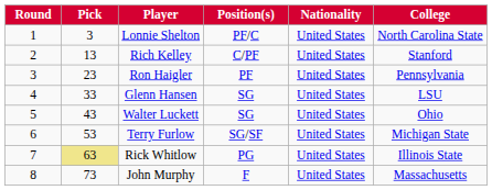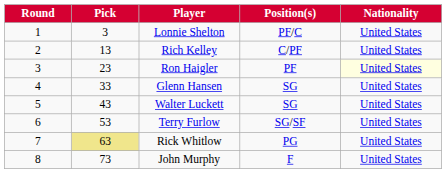 <table class="wikitable sortable sortable">
 <tr>
 <th style="background:#D50032; color:#FFFFFF" width="10%">Round</th>
 <th style="background:#D50032; color:#FFFFFF" width="10%">Pick</th>
 <th style="background:#D50032; color:#FFFFFF" width="15%">Player</th>
 <th style="background:#D50032; color:#FFFFFF" width="15%">Position(s)</th>
 <th style="background:#D50032; color:#FFFFFF" width="15%">Nationality</th>
-<th style="background:#D50032; color:#FFFFFF" width="20%">College</th>
 </tr>
 <tr style="text-align: center">
 <td>1</td>
 <td>3</td>
 <td><a href='#'>Lonnie Shelton</a></td>
 <td><a href='#'>PF</a>/<a href='#'>C</a></td>
 <td> <a href='#'>United States</a></td>
-<td><a href='#'>North Carolina State</a></td>
 </tr>
 <tr style="text-align: center">
 <td>2</td>
 <td>13</td>
 <td><a href='#'>Rich Kelley</a></td>
 <td><a href='#'>C</a>/<a href='#'>PF</a></td>
 <td> <a href='#'>United States</a></td>
-<td><a href='#'>Stanford</a></td>
 </tr>
 <tr style="text-align: center">
 <td>3</td>
 <td>23</td>
 <td><a href='#'>Ron Haigler</a></td>
 <td><a href='#'>PF</a></td>
-<td> <a href='#'>United States</a></td>
-<td><a href='#'>Pennsylvania</a></td>
+<td style="background: lightyellow;"> <a href='#'>United States</a></td>
 </tr>
 <tr style="text-align: center">
 <td>4</td>
 <td>33</td>
 <td><a href='#'>Glenn Hansen</a></td>
 <td><a href='#'>SG</a></td>
 <td> <a href='#'>United States</a></td>
-<td><a href='#'>LSU</a></td>
 </tr>
 <tr style="text-align: center">
 <td>5</td>
 <td>43</td>
 <td><a href='#'>Walter Luckett</a></td>
 <td><a href='#'>SG</a></td>
 <td> <a href='#'>United States</a></td>
-<td><a href='#'>Ohio</a></td>
 </tr>
 <tr style="text-align: center">
 <td>6</td>
 <td>53</td>
 <td><a href='#'>Terry Furlow</a></td>
 <td><a href='#'>SG</a>/<a href='#'>SF</a></td>
 <td> <a href='#'>United States</a></td>
-<td><a href='#'>Michigan State</a></td>
 </tr>
 <tr style="text-align: center">
 <td>7</td>
 <td style="background: khaki;">63</td>
 <td>Rick Whitlow</td>
 <td><a href='#'>PG</a></td>
 <td> <a href='#'>United States</a></td>
-<td><a href='#'>Illinois State</a></td>
 </tr>
 <tr style="text-align: center">
 <td>8</td>
 <td>73</td>
 <td>John Murphy</td>
 <td><a href='#'>F</a></td>
 <td> <a href='#'>United States</a></td>
-<td><a href='#'>Massachusetts</a></td>
 </tr>
 </table>
